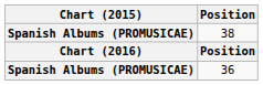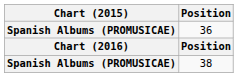 <table class="wikitable plainrowheaders" style="text-align:center">
 <tr>
 <th scope="col">Chart (2015)</th>
 <th scope="col">Position</th>
 </tr>
 <tr>
 <th scope="row">Spanish Albums (PROMUSICAE)</th>
-<td>38</td>
+<td>36</td>
 </tr>
 <tr>
 <th scope="col">Chart (2016)</th>
 <th scope="col">Position</th>
 </tr>
 <tr>
 <th scope="row">Spanish Albums (PROMUSICAE)</th>
-<td>36</td>
+<td>38</td>
 </tr>
 </table>
